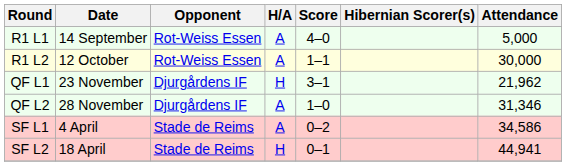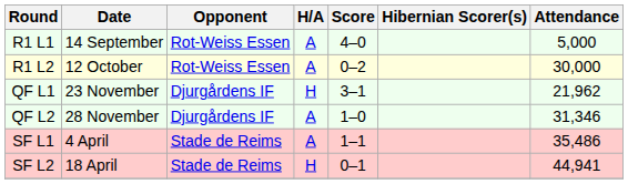 <table class="wikitable" style="text-align:center">
 <tr>
 <th>Round</th>
 <th>Date</th>
 <th>Opponent</th>
 <th>H/A</th>
 <th>Score</th>
 <th>Hibernian Scorer(s)</th>
 <th>Attendance</th>
 </tr>
 <tr bgcolor=#EEFFEE>
 <td>R1 L1</td>
 <td align=left>14 September</td>
 <td align=left> <a href='#'>Rot-Weiss Essen</a></td>
 <td><a href='#'>A</a></td>
 <td>4–0</td>
 <td align=left></td>
 <td>5,000</td>
 </tr>
 <tr bgcolor=#FFFFDD>
 <td>R1 L2</td>
 <td align=left>12 October</td>
 <td align=left> <a href='#'>Rot-Weiss Essen</a></td>
 <td><a href='#'>A</a></td>
-<td>1–1</td>
+<td>0–2</td>
 <td align=left></td>
 <td>30,000</td>
 </tr>
 <tr bgcolor=#EEFFEE>
 <td>QF L1</td>
 <td align=left>23 November</td>
 <td align=left> <a href='#'>Djurgårdens IF</a></td>
 <td><a href='#'>H</a></td>
 <td>3–1</td>
 <td align=left></td>
 <td>21,962</td>
 </tr>
 <tr bgcolor=#EEFFEE>
 <td>QF L2</td>
 <td align=left>28 November</td>
 <td align=left> <a href='#'>Djurgårdens IF</a></td>
 <td><a href='#'>A</a></td>
 <td>1–0</td>
 <td align=left></td>
 <td>31,346</td>
 </tr>
 <tr bgcolor=#FFCCCC>
 <td>SF L1</td>
 <td align=left>4 April</td>
 <td align=left> <a href='#'>Stade de Reims</a></td>
 <td><a href='#'>A</a></td>
-<td>0–2</td>
+<td>1–1</td>
 <td align=left></td>
-<td>34,586</td>
+<td>35,486</td>
 </tr>
 <tr bgcolor=#FFCCCC>
 <td>SF L2</td>
 <td align=left>18 April</td>
 <td align=left> <a href='#'>Stade de Reims</a></td>
 <td><a href='#'>H</a></td>
 <td>0–1</td>
 <td align=left></td>
 <td>44,941</td>
 </tr>
 <tr>
 </tr>
 </table>
